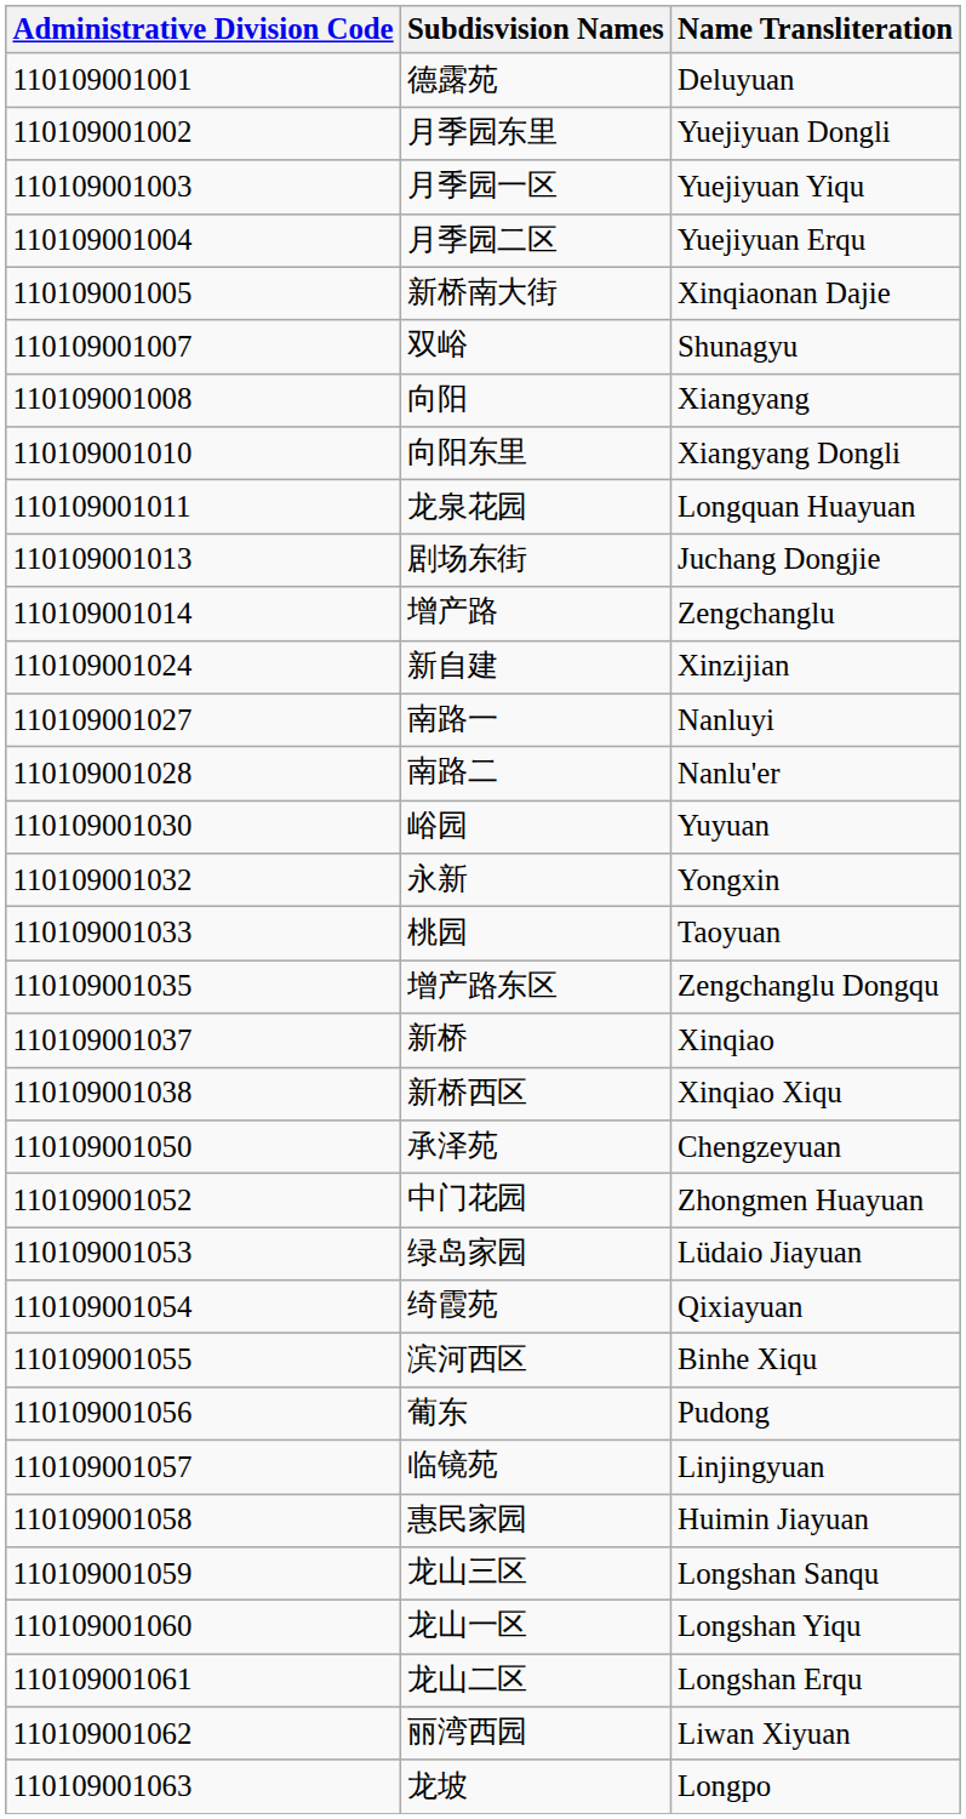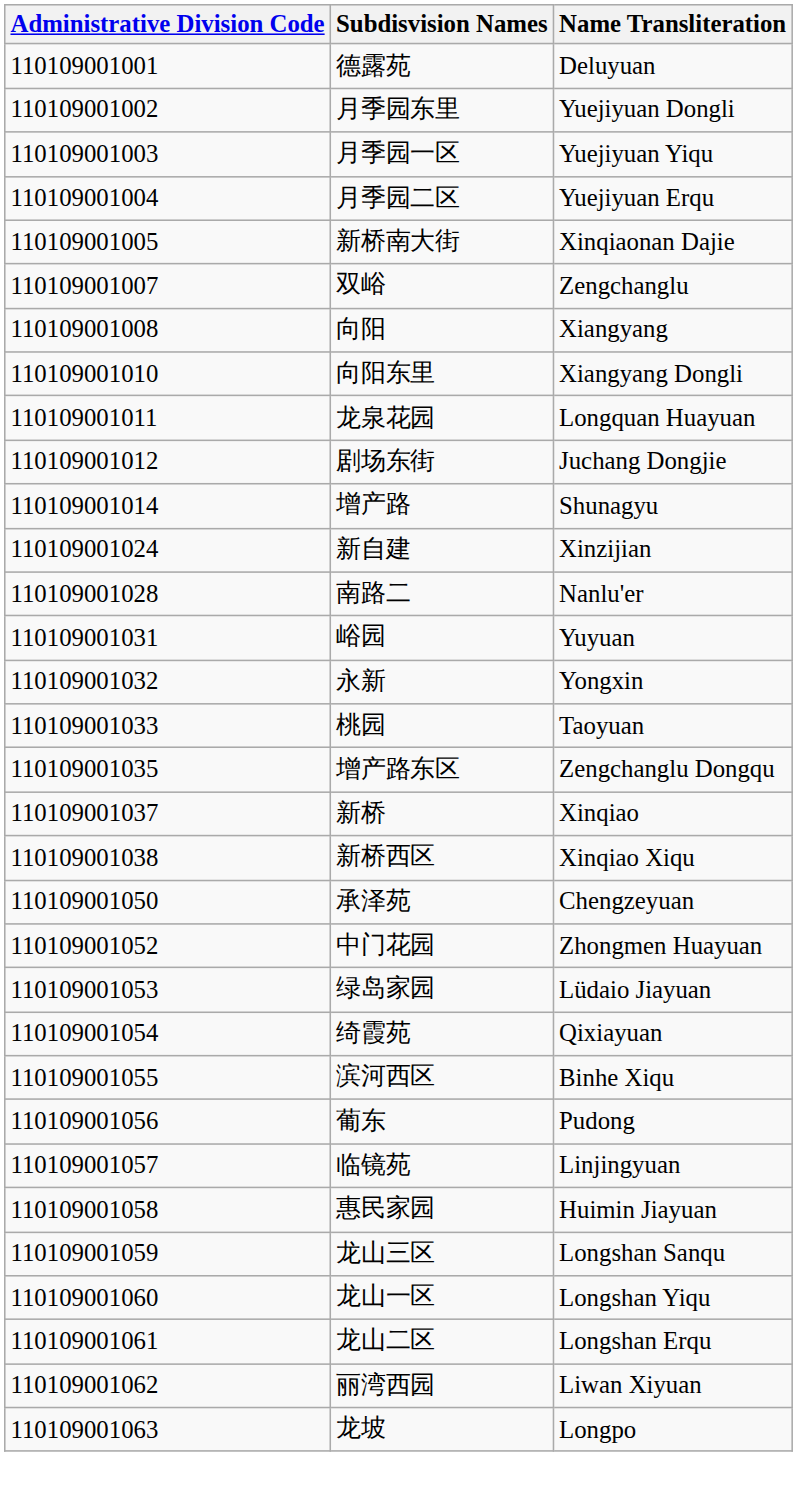 <table class="wikitable sortable">
 <tr>
 <th><a href='#'>Administrative Division Code</a></th>
 <th>Subdisvision Names</th>
 <th>Name Transliteration</th>
 </tr>
 <tr>
 <td>110109001001</td>
 <td>德露苑</td>
 <td>Deluyuan</td>
 </tr>
 <tr>
 <td>110109001002</td>
 <td>月季园东里</td>
 <td>Yuejiyuan Dongli</td>
 </tr>
 <tr>
 <td>110109001003</td>
 <td>月季园一区</td>
 <td>Yuejiyuan Yiqu</td>
 </tr>
 <tr>
 <td>110109001004</td>
 <td>月季园二区</td>
 <td>Yuejiyuan Erqu</td>
 </tr>
 <tr>
 <td>110109001005</td>
 <td>新桥南大街</td>
 <td>Xinqiaonan Dajie</td>
 </tr>
 <tr>
 <td>110109001007</td>
 <td>双峪</td>
-<td>Shunagyu</td>
+<td>Zengchanglu</td>
 </tr>
 <tr>
 <td>110109001008</td>
 <td>向阳</td>
 <td>Xiangyang</td>
 </tr>
 <tr>
 <td>110109001010</td>
 <td>向阳东里</td>
 <td>Xiangyang Dongli</td>
 </tr>
 <tr>
 <td>110109001011</td>
 <td>龙泉花园</td>
 <td>Longquan Huayuan</td>
 </tr>
 <tr>
-<td>110109001013</td>
+<td>110109001012</td>
 <td>剧场东街</td>
 <td>Juchang Dongjie</td>
 </tr>
 <tr>
 <td>110109001014</td>
 <td>增产路</td>
-<td>Zengchanglu</td>
+<td>Shunagyu</td>
 </tr>
 <tr>
 <td>110109001024</td>
 <td>新自建</td>
 <td>Xinzijian</td>
 </tr>
 <tr>
-<td>110109001027</td>
-<td>南路一</td>
-<td>Nanluyi</td>
-</tr>
-<tr>
 <td>110109001028</td>
 <td>南路二</td>
 <td>Nanlu'er</td>
 </tr>
 <tr>
-<td>110109001030</td>
+<td>110109001031</td>
 <td>峪园</td>
 <td>Yuyuan</td>
 </tr>
 <tr>
 <td>110109001032</td>
 <td>永新</td>
 <td>Yongxin</td>
 </tr>
 <tr>
 <td>110109001033</td>
 <td>桃园</td>
 <td>Taoyuan</td>
 </tr>
 <tr>
 <td>110109001035</td>
 <td>增产路东区</td>
 <td>Zengchanglu Dongqu</td>
 </tr>
 <tr>
 <td>110109001037</td>
 <td>新桥</td>
 <td>Xinqiao</td>
 </tr>
 <tr>
 <td>110109001038</td>
 <td>新桥西区</td>
 <td>Xinqiao Xiqu</td>
 </tr>
 <tr>
 <td>110109001050</td>
 <td>承泽苑</td>
 <td>Chengzeyuan</td>
 </tr>
 <tr>
 <td>110109001052</td>
 <td>中门花园</td>
 <td>Zhongmen Huayuan</td>
 </tr>
 <tr>
 <td>110109001053</td>
 <td>绿岛家园</td>
 <td>Lüdaio Jiayuan</td>
 </tr>
 <tr>
 <td>110109001054</td>
 <td>绮霞苑</td>
 <td>Qixiayuan</td>
 </tr>
 <tr>
 <td>110109001055</td>
 <td>滨河西区</td>
 <td>Binhe Xiqu</td>
 </tr>
 <tr>
 <td>110109001056</td>
 <td>葡东</td>
 <td>Pudong</td>
 </tr>
 <tr>
 <td>110109001057</td>
 <td>临镜苑</td>
 <td>Linjingyuan</td>
 </tr>
 <tr>
 <td>110109001058</td>
 <td>惠民家园</td>
 <td>Huimin Jiayuan</td>
 </tr>
 <tr>
 <td>110109001059</td>
 <td>龙山三区</td>
 <td>Longshan Sanqu</td>
 </tr>
 <tr>
 <td>110109001060</td>
 <td>龙山一区</td>
 <td>Longshan Yiqu</td>
 </tr>
 <tr>
 <td>110109001061</td>
 <td>龙山二区</td>
 <td>Longshan Erqu</td>
 </tr>
 <tr>
 <td>110109001062</td>
 <td>丽湾西园</td>
 <td>Liwan Xiyuan</td>
 </tr>
 <tr>
 <td>110109001063</td>
 <td>龙坡</td>
 <td>Longpo</td>
 </tr>
 </table>
